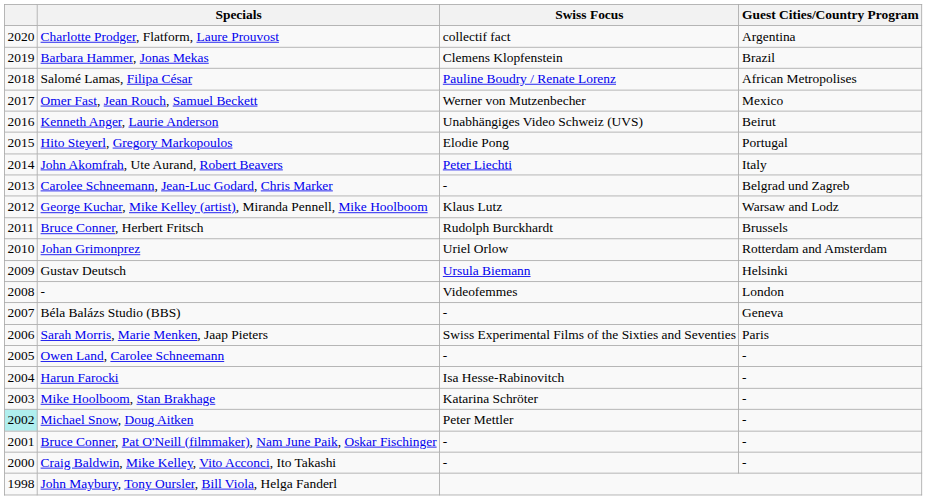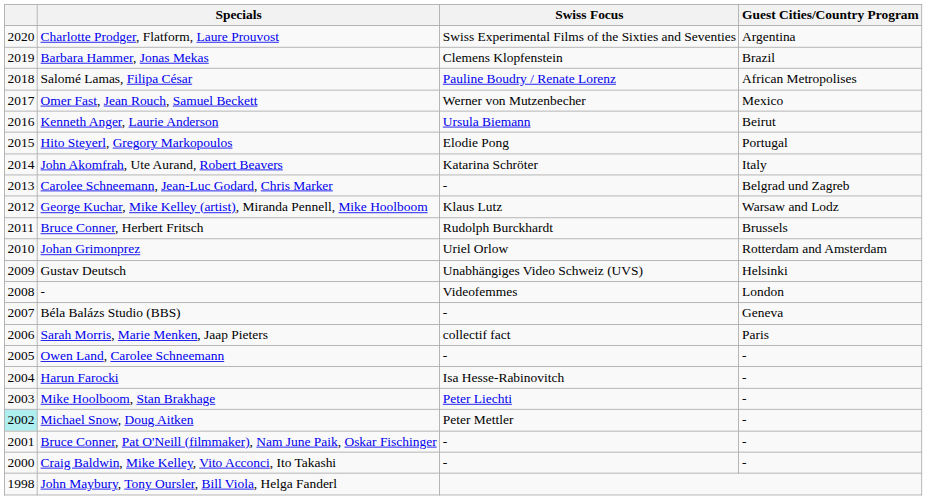 <table class="wikitable">
 <tr>
 <th></th>
 <th>Specials</th>
 <th>Swiss Focus</th>
 <th>Guest Cities/Country Program</th>
 </tr>
 <tr>
 <td>2020</td>
 <td><a href='#'>Charlotte Prodger</a>, Flatform, <a href='#'>Laure Prouvost</a></td>
-<td>collectif fact</td>
+<td>Swiss Experimental Films of the Sixties and Seventies</td>
 <td>Argentina</td>
 </tr>
 <tr>
 <td>2019</td>
 <td><a href='#'>Barbara Hammer</a>, <a href='#'>Jonas Mekas</a></td>
 <td>Clemens Klopfenstein</td>
 <td>Brazil</td>
 </tr>
 <tr>
 <td>2018</td>
 <td>Salomé Lamas, <a href='#'>Filipa César</a></td>
 <td><a href='#'>Pauline Boudry / Renate Lorenz</a></td>
 <td>African Metropolises</td>
 </tr>
 <tr>
 <td>2017</td>
 <td><a href='#'>Omer Fast</a>, <a href='#'>Jean Rouch</a>, <a href='#'>Samuel Beckett</a></td>
 <td>Werner von Mutzenbecher</td>
 <td>Mexico</td>
 </tr>
 <tr>
 <td>2016</td>
 <td><a href='#'>Kenneth Anger</a>, <a href='#'>Laurie Anderson</a></td>
-<td>Unabhängiges Video Schweiz (UVS)</td>
+<td><a href='#'>Ursula Biemann</a></td>
 <td>Beirut</td>
 </tr>
 <tr>
 <td>2015</td>
 <td><a href='#'>Hito Steyerl</a>, <a href='#'>Gregory Markopoulos</a></td>
 <td>Elodie Pong</td>
 <td>Portugal</td>
 </tr>
 <tr>
 <td>2014</td>
 <td><a href='#'>John Akomfrah</a>, Ute Aurand, <a href='#'>Robert Beavers</a></td>
-<td><a href='#'>Peter Liechti</a></td>
+<td>Katarina Schröter</td>
 <td>Italy</td>
 </tr>
 <tr>
 <td>2013</td>
 <td><a href='#'>Carolee Schneemann</a>, <a href='#'>Jean-Luc Godard</a>, <a href='#'>Chris Marker</a></td>
 <td>-</td>
 <td>Belgrad und Zagreb</td>
 </tr>
 <tr>
 <td>2012</td>
 <td><a href='#'>George Kuchar</a>, <a href='#'>Mike Kelley (artist)</a>, Miranda Pennell, <a href='#'>Mike Hoolboom</a></td>
 <td>Klaus Lutz</td>
 <td>Warsaw and Lodz</td>
 </tr>
 <tr>
 <td>2011</td>
 <td><a href='#'>Bruce Conner</a>, Herbert Fritsch</td>
 <td>Rudolph Burckhardt</td>
 <td>Brussels</td>
 </tr>
 <tr>
 <td>2010</td>
 <td><a href='#'>Johan Grimonprez</a></td>
 <td>Uriel Orlow</td>
 <td>Rotterdam and Amsterdam</td>
 </tr>
 <tr>
 <td>2009</td>
 <td>Gustav Deutsch</td>
-<td><a href='#'>Ursula Biemann</a></td>
+<td>Unabhängiges Video Schweiz (UVS)</td>
 <td>Helsinki</td>
 </tr>
 <tr>
 <td>2008</td>
 <td>-</td>
 <td>Videofemmes</td>
 <td>London</td>
 </tr>
 <tr>
 <td>2007</td>
 <td>Béla Balázs Studio (BBS)</td>
 <td>-</td>
 <td>Geneva</td>
 </tr>
 <tr>
 <td>2006</td>
 <td><a href='#'>Sarah Morris</a>, <a href='#'>Marie Menken</a>, Jaap Pieters</td>
-<td>Swiss Experimental Films of the Sixties and Seventies</td>
+<td>collectif fact</td>
 <td>Paris</td>
 </tr>
 <tr>
 <td>2005</td>
 <td><a href='#'>Owen Land</a>, <a href='#'>Carolee Schneemann</a></td>
 <td>-</td>
 <td>-</td>
 </tr>
 <tr>
 <td>2004</td>
 <td><a href='#'>Harun Farocki</a></td>
 <td>Isa Hesse-Rabinovitch</td>
 <td>-</td>
 </tr>
 <tr>
 <td>2003</td>
 <td><a href='#'>Mike Hoolboom</a>, <a href='#'>Stan Brakhage</a></td>
-<td>Katarina Schröter</td>
+<td><a href='#'>Peter Liechti</a></td>
 <td>-</td>
 </tr>
 <tr>
 <td style="background: paleturquoise;">2002</td>
 <td><a href='#'>Michael Snow</a>, <a href='#'>Doug Aitken</a></td>
 <td>Peter Mettler</td>
 <td>-</td>
 </tr>
 <tr>
 <td>2001</td>
 <td><a href='#'>Bruce Conner</a>, <a href='#'>Pat O'Neill (filmmaker)</a>, <a href='#'>Nam June Paik</a>, <a href='#'>Oskar Fischinger</a></td>
 <td>-</td>
 <td>-</td>
 </tr>
 <tr>
 <td>2000</td>
 <td><a href='#'>Craig Baldwin</a>, <a href='#'>Mike Kelley</a>, <a href='#'>Vito Acconci</a>, Ito Takashi</td>
 <td>-</td>
 <td>-</td>
 </tr>
 <tr>
 <td>1998</td>
 <td><a href='#'>John Maybury</a>, <a href='#'>Tony Oursler</a>, <a href='#'>Bill Viola</a>, Helga Fanderl</td>
 </tr>
 </table>
